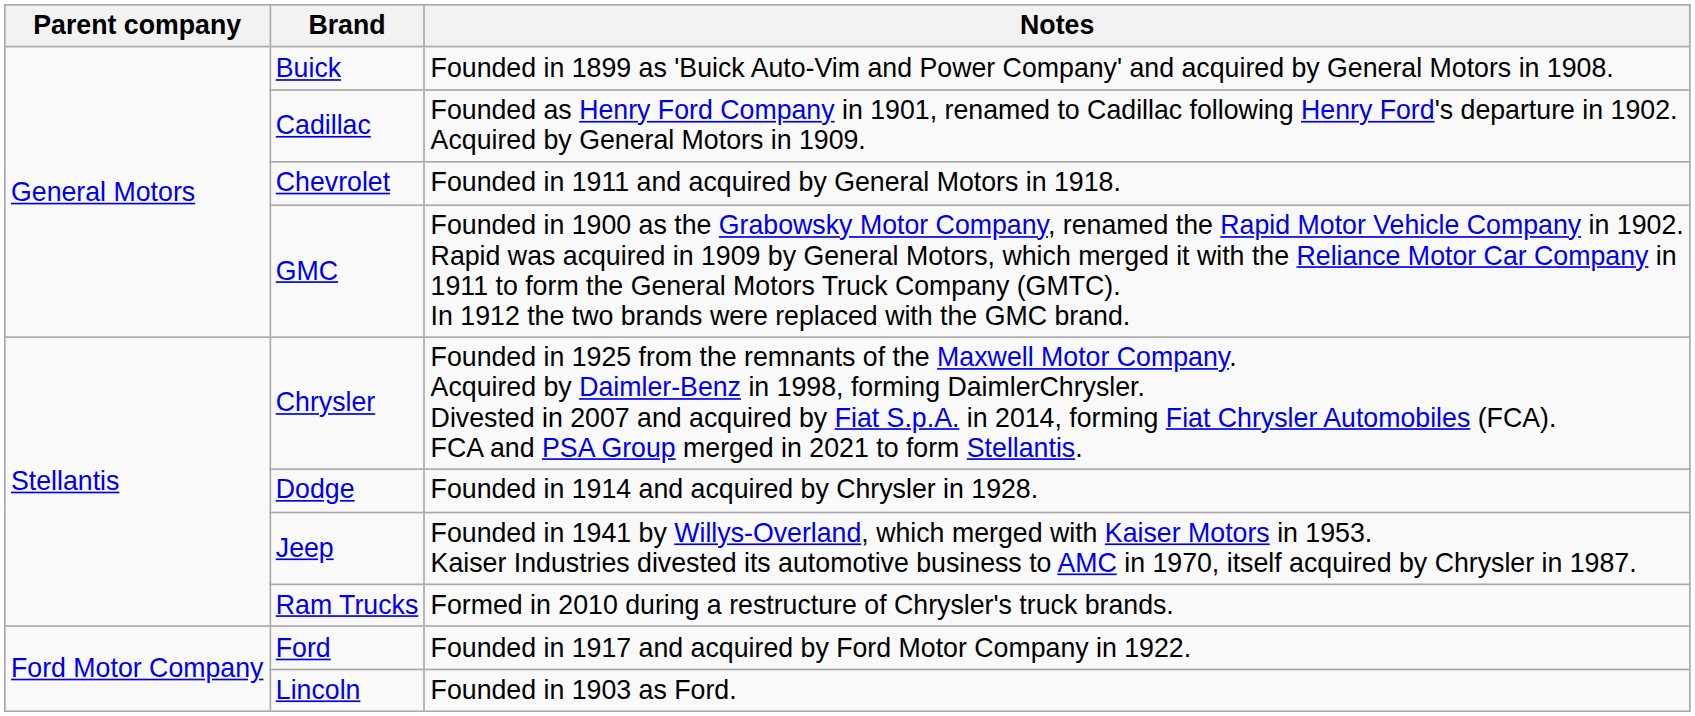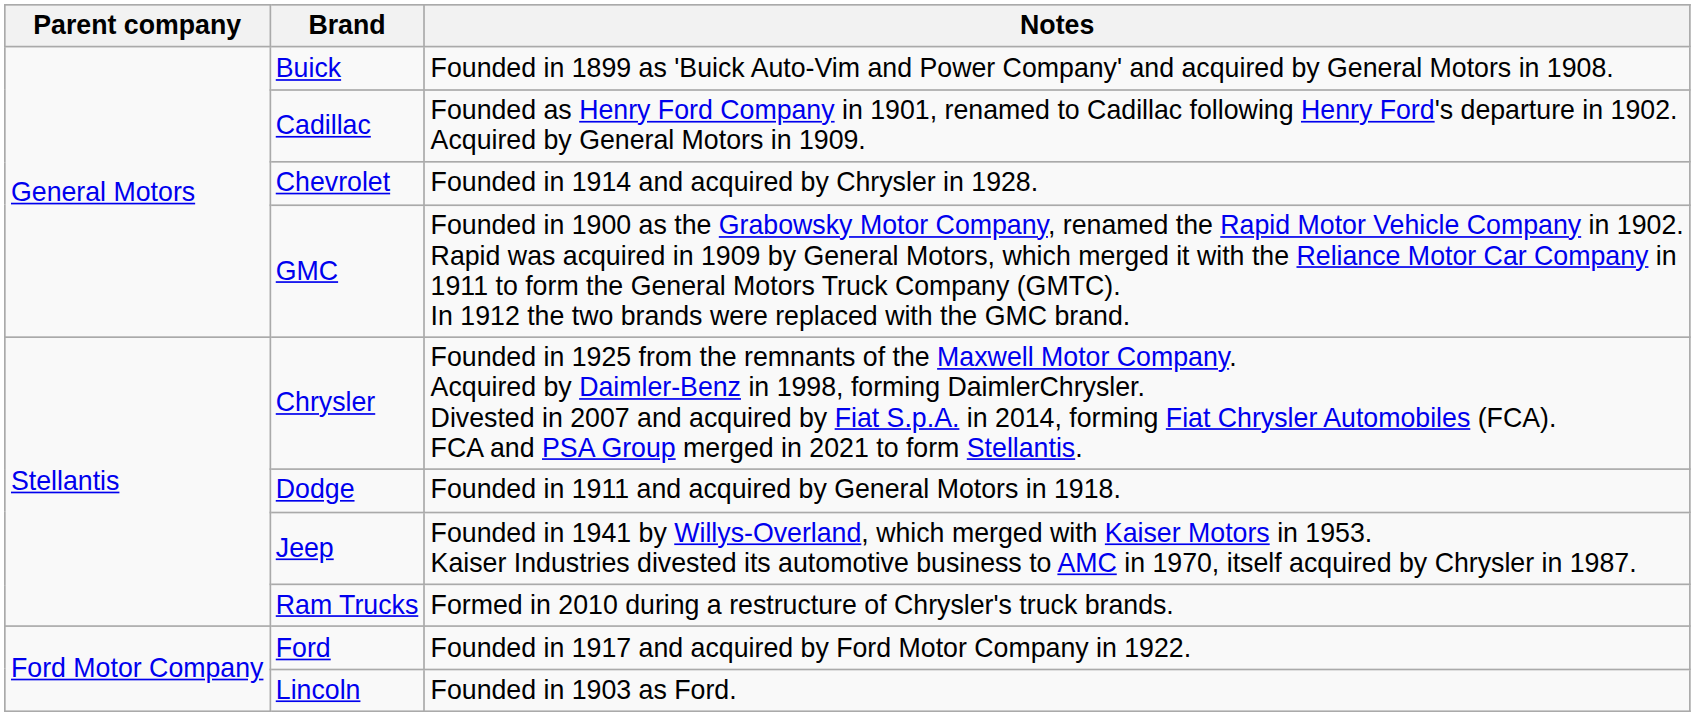 <table class="wikitable sortable">
 <tr>
 <th>Parent company</th>
 <th>Brand</th>
 <th>Notes</th>
 </tr>
 <tr>
 <td rowspan=4><a href='#'>General Motors</a></td>
 <td><a href='#'>Buick</a></td>
 <td>Founded in 1899 as 'Buick Auto-Vim and Power Company' and acquired by General Motors in 1908.</td>
 </tr>
 <tr>
 <td><a href='#'>Cadillac</a></td>
 <td>Founded as <a href='#'>Henry Ford Company</a> in 1901, renamed to Cadillac following <a href='#'>Henry Ford</a>'s departure in 1902. <br> Acquired by General Motors in 1909.</td>
 </tr>
 <tr>
 <td><a href='#'>Chevrolet</a></td>
-<td>Founded in 1911 and acquired by General Motors in 1918.</td>
+<td>Founded in 1914 and acquired by Chrysler in 1928. </td>
 </tr>
 <tr>
 <td><a href='#'>GMC</a></td>
 <td>Founded in 1900 as the <a href='#'>Grabowsky Motor Company</a>, renamed the <a href='#'>Rapid Motor Vehicle Company</a> in 1902. <br> Rapid was acquired in 1909 by General Motors, which merged it with the <a href='#'>Reliance Motor Car Company</a> in <br> 1911 to form the General Motors Truck Company (GMTC). <br> In 1912 the two brands were replaced with the GMC brand.</td>
 </tr>
 <tr>
 <td rowspan=4><a href='#'>Stellantis</a></td>
 <td><a href='#'>Chrysler</a></td>
 <td>Founded in 1925 from the remnants of the <a href='#'>Maxwell Motor Company</a>. <br> Acquired by <a href='#'>Daimler-Benz</a> in 1998, forming DaimlerChrysler. <br> Divested in 2007 and acquired by <a href='#'>Fiat S.p.A.</a> in 2014, forming <a href='#'>Fiat Chrysler Automobiles</a> (FCA). <br> FCA and <a href='#'>PSA Group</a> merged in 2021 to form <a href='#'>Stellantis</a>.</td>
 </tr>
 <tr>
 <td><a href='#'>Dodge</a></td>
-<td>Founded in 1914 and acquired by Chrysler in 1928. </td>
+<td>Founded in 1911 and acquired by General Motors in 1918.</td>
 </tr>
 <tr>
 <td><a href='#'>Jeep</a></td>
 <td>Founded in 1941 by <a href='#'>Willys-Overland</a>, which merged with <a href='#'>Kaiser Motors</a> in 1953. <br> Kaiser Industries divested its automotive business to <a href='#'>AMC</a> in 1970, itself acquired by Chrysler in 1987.</td>
 </tr>
 <tr>
 <td><a href='#'>Ram Trucks</a></td>
 <td>Formed in 2010 during a restructure of Chrysler's truck brands.</td>
 </tr>
 <tr>
 <td rowspan=2><a href='#'>Ford Motor Company</a></td>
 <td><a href='#'>Ford</a></td>
 <td>Founded in 1917 and acquired by Ford Motor Company in 1922.</td>
 </tr>
 <tr>
 <td><a href='#'>Lincoln</a></td>
 <td>Founded in 1903 as Ford.</td>
 </tr>
 </table>
